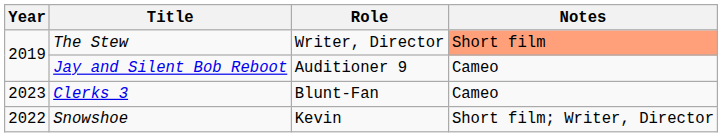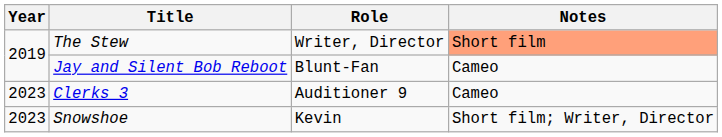 <table class="wikitable sortable">
 <tr>
 <th>Year</th>
 <th>Title</th>
 <th>Role</th>
 <th class="unsortable">Notes</th>
 </tr>
 <tr>
 <td rowspan="2">2019</td>
 <td><em>The Stew</em></td>
 <td>Writer, Director</td>
 <td style="background: lightsalmon;">Short film</td>
 </tr>
 <tr>
 <td><em><a href='#'>Jay and Silent Bob Reboot</a></em></td>
+<td>Blunt-Fan</td>
+<td>Cameo</td>
+</tr>
+<tr>
+<td>2023</td>
+<td><em><a href='#'>Clerks 3</a></em></td>
 <td>Auditioner 9</td>
 <td>Cameo</td>
 </tr>
 <tr>
 <td>2023</td>
-<td><em><a href='#'>Clerks 3</a></em></td>
-<td>Blunt-Fan</td>
-<td>Cameo</td>
-</tr>
-<tr>
-<td>2022</td>
 <td><em>Snowshoe</em></td>
 <td>Kevin</td>
 <td>Short film; Writer, Director</td>
 </tr>
 </table>
